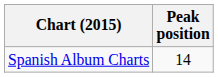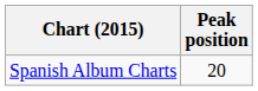 <table class="wikitable sortable">
 <tr>
 <th>Chart (2015)</th>
 <th>Peak<br>position</th>
 </tr>
 <tr>
 <td><a href='#'>Spanish Album Charts</a></td>
-<td align="center">14</td>
+<td align="center">20</td>
 </tr>
 </table>
